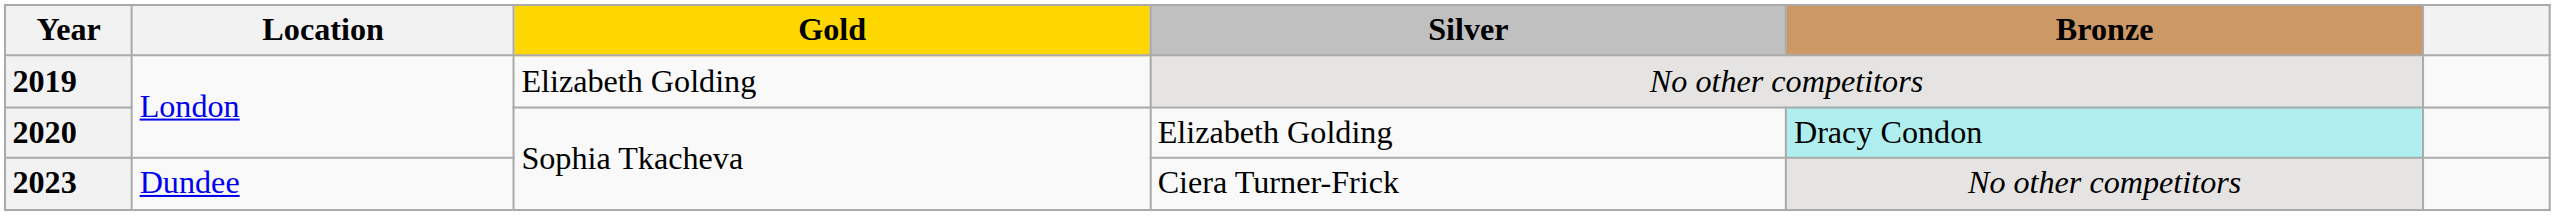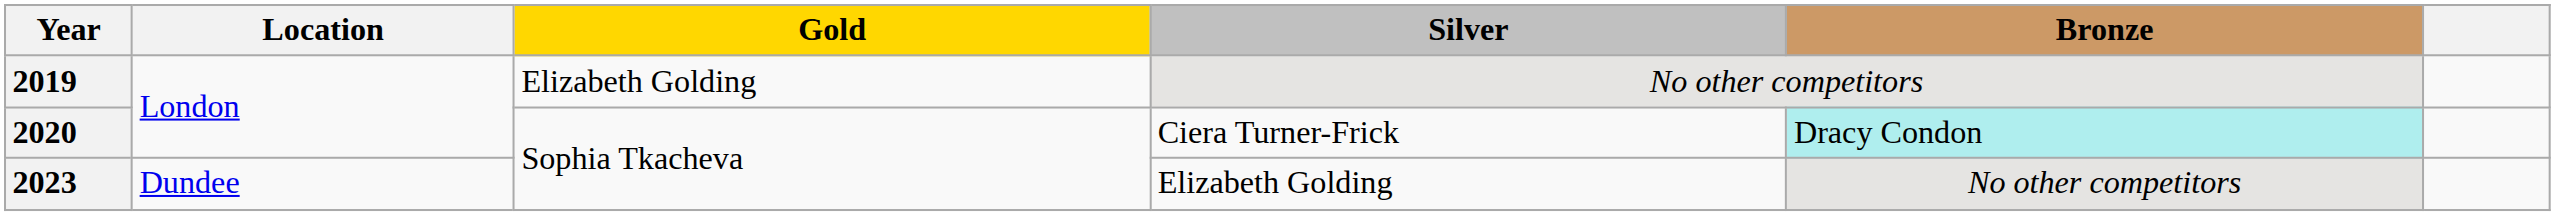 <table class="wikitable unsortable" style="text-align:left; width:80%">
 <tr>
 <th scope="col" style="text-align:center; width:5%">Year</th>
 <th scope="col" style="text-align:center; width:15%">Location</th>
 <th scope="col" style="text-align:center; width:25%; background:gold">Gold</th>
 <th scope="col" style="text-align:center; width:25%; background:silver">Silver</th>
 <th scope="col" style="text-align:center; width:25%; background:#c96">Bronze</th>
 <th scope="col" style="text-align:center; width:5%"></th>
 </tr>
 <tr>
 <th scope="row" style="text-align:left">2019</th>
 <td rowspan="2"> <a href='#'>London</a></td>
 <td>Elizabeth Golding</td>
 <td colspan="2" align="center" bgcolor="e5e4e2"><em>No other competitors</em></td>
 <td></td>
 </tr>
 <tr>
 <th scope="row" style="text-align:left">2020</th>
 <td rowspan="2">Sophia Tkacheva</td>
-<td>Elizabeth Golding</td>
+<td>Ciera Turner-Frick</td>
 <td style="background: paleturquoise;">Dracy Condon</td>
 <td></td>
 </tr>
 <tr>
 <th scope="row" style="text-align:left">2023</th>
 <td> <a href='#'>Dundee</a></td>
-<td>Ciera Turner-Frick</td>
+<td>Elizabeth Golding</td>
 <td align="center" bgcolor="e5e4e2"><em>No other competitors</em></td>
 <td></td>
 </tr>
 </table>
